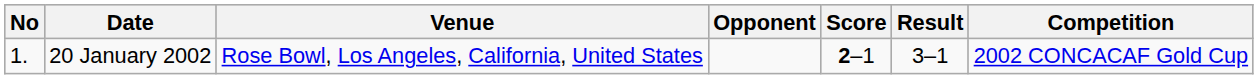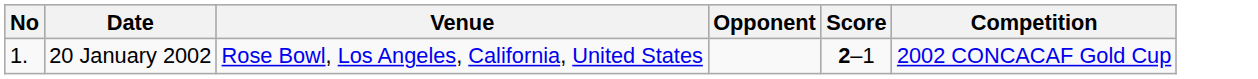 <table class="wikitable" style="font-size:85%;">
 <tr>
 <th>No</th>
 <th>Date</th>
 <th>Venue</th>
 <th>Opponent</th>
 <th>Score</th>
-<th>Result</th>
 <th>Competition</th>
 </tr>
 <tr>
 <td>1.</td>
 <td>20 January 2002</td>
 <td><a href='#'>Rose Bowl</a>, <a href='#'>Los Angeles</a>, <a href='#'>California</a>, <a href='#'>United States</a></td>
 <td></td>
 <td align=center><strong>2</strong>–1</td>
-<td align=center>3–1</td>
 <td><a href='#'>2002 CONCACAF Gold Cup</a></td>
 </tr>
 </table>
